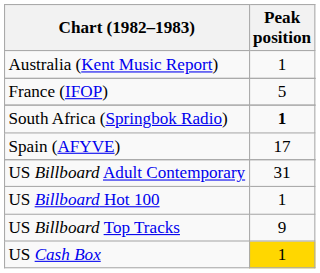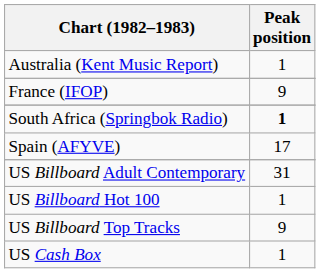 <table class="wikitable sortable">
 <tr>
 <th>Chart (1982–1983)</th>
 <th>Peak<br>position</th>
 </tr>
 <tr>
 <td>Australia (<a href='#'>Kent Music Report</a>)</td>
 <td align="center">1</td>
 </tr>
 <tr>
 </tr>
 <tr>
 </tr>
 <tr>
 </tr>
 <tr>
 <td>France (<a href='#'>IFOP</a>)</td>
-<td align="center">5</td>
+<td align="center">9</td>
 </tr>
 <tr>
 </tr>
 <tr>
 </tr>
 <tr>
 </tr>
 <tr>
 </tr>
 <tr>
 </tr>
 <tr>
 <td>South Africa (<a href='#'>Springbok Radio</a>)</td>
 <td align="center"><strong>1</strong></td>
 </tr>
 <tr>
 <td>Spain (<a href='#'>AFYVE</a>)</td>
 <td align="center">17</td>
 </tr>
 <tr>
 </tr>
 <tr>
 </tr>
 <tr>
 <td>US <em>Billboard</em> <a href='#'>Adult Contemporary</a></td>
 <td align="center">31</td>
 </tr>
 <tr>
 <td>US <a href='#'><em>Billboard</em> Hot 100</a></td>
 <td align="center">1</td>
 </tr>
 <tr>
 <td>US <em>Billboard</em> <a href='#'>Top Tracks</a></td>
 <td align="center">9</td>
 </tr>
 <tr>
 <td>US <em><a href='#'>Cash Box</a></em></td>
-<td align="center" style="background: gold;">1</td>
+<td align="center">1</td>
 </tr>
 </table>
